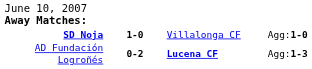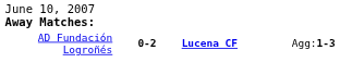 <table width=100% cellspacing=1>
 <tr>
 <th width=20%></th>
 <th width=12%></th>
 <th width=20%></th>
 <th></th>
 </tr>
 <tr>
 <td>June 10, 2007<br><strong>Away Matches:</strong></td>
 </tr>
 <tr style=font-size:90%>
-<td align=right><strong><a href='#'>SD Noja</a></strong></td>
-<td align=center><strong>1-0</strong></td>
-<td><a href='#'>Villalonga CF</a></td>
-<td>Agg:<strong>1-0</strong></td>
-</tr>
-<tr style=font-size:90%>
 <td align=right><a href='#'>AD Fundación Logroñés</a></td>
 <td align=center><strong>0-2</strong></td>
 <td><strong><a href='#'>Lucena CF</a></strong></td>
 <td>Agg:<strong>1-3</strong></td>
 </tr>
 </table>
